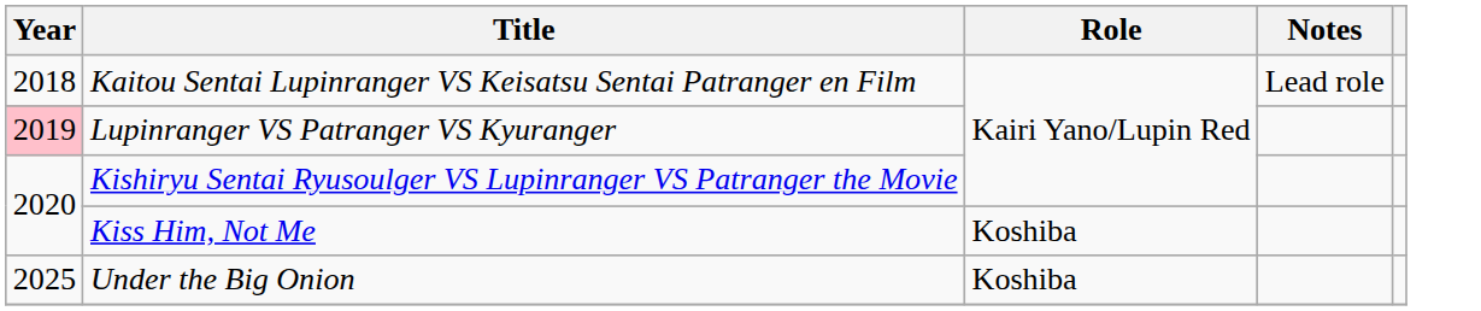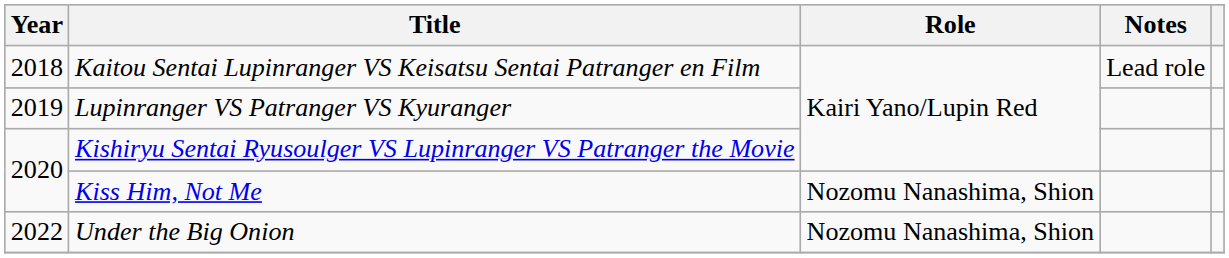 <table class="wikitable">
 <tr>
 <th>Year</th>
 <th>Title</th>
 <th>Role</th>
 <th>Notes</th>
 <th></th>
 </tr>
 <tr>
 <td rowspan="1">2018</td>
 <td><em>Kaitou Sentai Lupinranger VS Keisatsu Sentai Patranger en Film</em></td>
 <td rowspan=3>Kairi Yano/Lupin Red</td>
 <td>Lead role</td>
 <td></td>
 </tr>
 <tr>
-<td rowspan="1" style="background: pink;">2019</td>
+<td rowspan="1">2019</td>
 <td><em>Lupinranger VS Patranger VS Kyuranger</em></td>
 <td></td>
 <td></td>
 </tr>
 <tr>
 <td rowspan="2">2020</td>
 <td><em><a href='#'>Kishiryu Sentai Ryusoulger VS Lupinranger VS Patranger the Movie</a></em></td>
 <td></td>
 <td></td>
 </tr>
 <tr>
 <td><em><a href='#'>Kiss Him, Not Me</a></em></td>
-<td>Koshiba</td>
+<td>Nozomu Nanashima, Shion</td>
 <td></td>
 <td></td>
 </tr>
 <tr>
-<td>2025</td>
+<td>2022</td>
 <td><em>Under the Big Onion</em></td>
-<td>Koshiba</td>
+<td>Nozomu Nanashima, Shion</td>
 <td></td>
 <td></td>
 </tr>
 <tr>
 </tr>
 </table>
